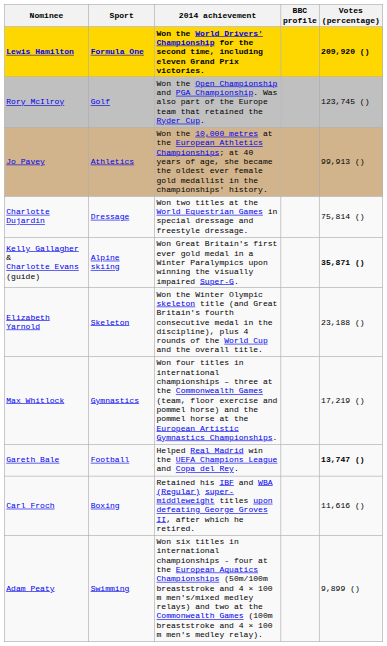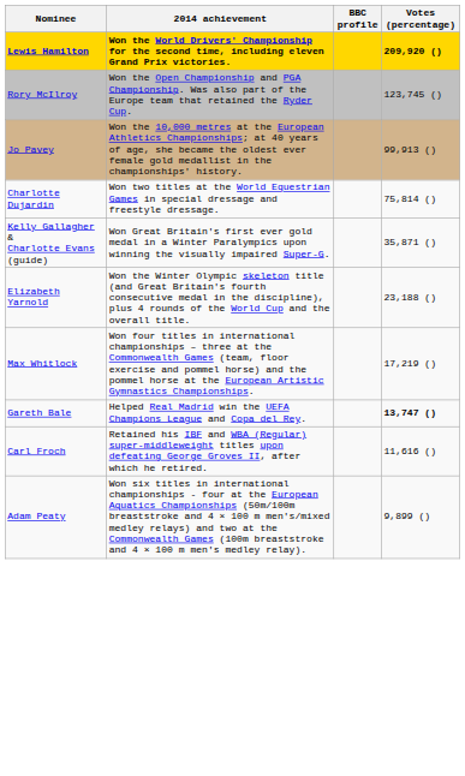 <table class="wikitable">
 <tr>
 <th width="130">Nominee</th>
-<th width="100">Sport</th>
 <th>2014 achievement</th>
 <th>BBC profile</th>
 <th>Votes (percentage)</th>
 </tr>
 <tr style="font-weight:bold; background:gold;">
 <td><a href='#'>Lewis Hamilton</a></td>
-<td><a href='#'>Formula One</a></td>
 <td>Won the <a href='#'>World Drivers' Championship</a> for the second time, including eleven Grand Prix victories.</td>
 <td></td>
 <td>209,920 ()</td>
 </tr>
 <tr style="background:silver;">
 <td><a href='#'>Rory McIlroy</a></td>
-<td><a href='#'>Golf</a></td>
 <td>Won the <a href='#'>Open Championship</a> and <a href='#'>PGA Championship</a>. Was also part of the Europe team that retained the <a href='#'>Ryder Cup</a>.</td>
 <td></td>
 <td>123,745 ()</td>
 </tr>
 <tr style="background:tan;">
 <td><a href='#'>Jo Pavey</a></td>
-<td><a href='#'>Athletics</a></td>
 <td>Won the <a href='#'>10,000 metres</a> at the <a href='#'>European Athletics Championships</a>; at 40 years of age, she became the oldest ever female gold medallist in the championships' history.</td>
 <td></td>
 <td>99,913 ()</td>
 </tr>
 <tr>
 <td><a href='#'>Charlotte Dujardin</a></td>
-<td><a href='#'>Dressage</a></td>
 <td>Won two titles at the <a href='#'>World Equestrian Games</a> in special dressage and freestyle dressage.</td>
 <td></td>
 <td>75,814 ()</td>
 </tr>
 <tr>
 <td><a href='#'>Kelly Gallagher</a> &<br><a href='#'>Charlotte Evans</a> (guide)</td>
-<td><a href='#'>Alpine skiing</a></td>
 <td>Won Great Britain's first ever gold medal in a Winter Paralympics upon winning the visually impaired <a href='#'>Super-G</a>.</td>
 <td></td>
-<td><strong>35,871 ()</strong></td>
+<td>35,871 ()</td>
 </tr>
 <tr>
 <td><a href='#'>Elizabeth Yarnold</a></td>
-<td><a href='#'>Skeleton</a></td>
 <td>Won the Winter Olympic <a href='#'>skeleton</a> title (and Great Britain's fourth consecutive medal in the discipline), plus 4 rounds of the <a href='#'>World Cup</a> and the overall title.</td>
 <td></td>
 <td>23,188 ()</td>
 </tr>
 <tr>
 <td><a href='#'>Max Whitlock</a></td>
-<td><a href='#'>Gymnastics</a></td>
 <td>Won four titles in international championships – three at the <a href='#'>Commonwealth Games</a> (team, floor exercise and pommel horse) and the pommel horse at the <a href='#'>European Artistic Gymnastics Championships</a>.</td>
 <td></td>
 <td>17,219 ()</td>
 </tr>
 <tr>
 <td><a href='#'>Gareth Bale</a></td>
-<td><a href='#'>Football</a></td>
 <td>Helped <a href='#'>Real Madrid</a> win the <a href='#'>UEFA Champions League</a> and <a href='#'>Copa del Rey</a>.</td>
 <td></td>
 <td><strong>13,747 ()</strong></td>
 </tr>
 <tr>
 <td><a href='#'>Carl Froch</a></td>
-<td><a href='#'>Boxing</a></td>
 <td>Retained his <a href='#'>IBF</a> and <a href='#'>WBA (Regular)</a> <a href='#'>super-middleweight</a> titles <a href='#'>upon defeating George Groves II</a>, after which he retired.</td>
 <td></td>
 <td>11,616 ()</td>
 </tr>
 <tr>
 <td><a href='#'>Adam Peaty</a></td>
-<td><a href='#'>Swimming</a></td>
 <td>Won six titles in international championships - four at the <a href='#'>European Aquatics Championships</a> (50m/100m breaststroke and 4 × 100 m men's/mixed medley relays) and two at the <a href='#'>Commonwealth Games</a> (100m breaststroke and 4 × 100 m men's medley relay).</td>
 <td></td>
 <td>9,899 ()</td>
 </tr>
 </table>
